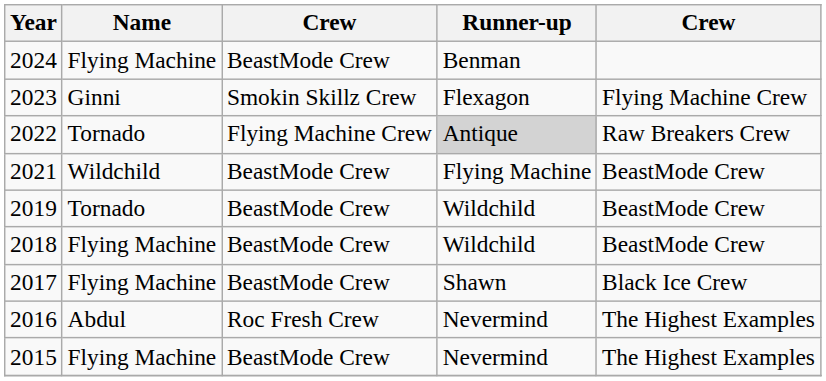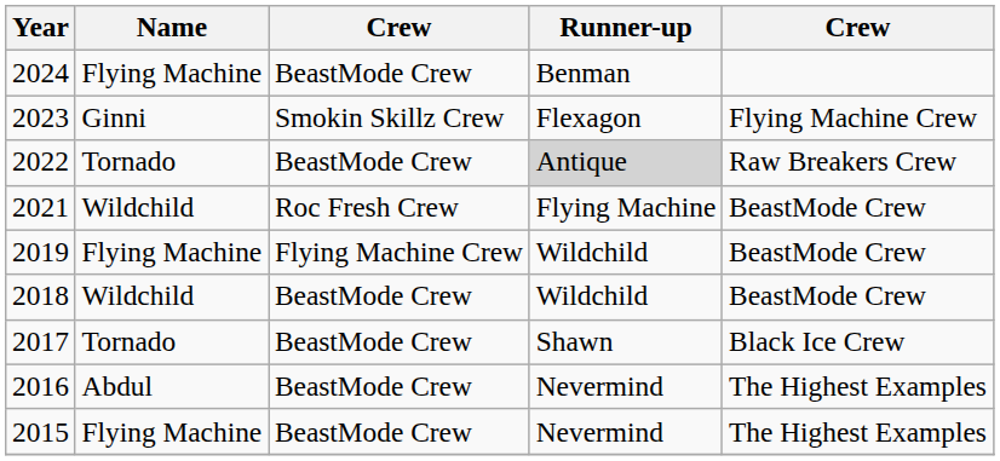 <table class="wikitable">
 <tr>
 <th>Year</th>
 <th>Name</th>
 <th>Crew</th>
 <th>Runner-up</th>
 <th>Crew</th>
 </tr>
 <tr>
 <td>2024</td>
 <td>Flying Machine</td>
 <td>BeastMode Crew</td>
 <td>Benman</td>
 <td></td>
 </tr>
 <tr>
 <td>2023</td>
 <td>Ginni</td>
 <td>Smokin Skillz Crew</td>
 <td>Flexagon</td>
 <td>Flying Machine Crew</td>
 </tr>
 <tr>
 <td>2022</td>
 <td>Tornado</td>
-<td>Flying Machine Crew</td>
+<td>BeastMode Crew</td>
 <td style="background: lightgrey;">Antique</td>
 <td>Raw Breakers Crew</td>
 </tr>
 <tr>
 <td>2021</td>
 <td>Wildchild</td>
-<td>BeastMode Crew</td>
+<td>Roc Fresh Crew</td>
 <td>Flying Machine</td>
 <td>BeastMode Crew</td>
 </tr>
 <tr>
 <td>2019</td>
-<td>Tornado</td>
-<td>BeastMode Crew</td>
+<td>Flying Machine</td>
+<td>Flying Machine Crew</td>
 <td>Wildchild</td>
 <td>BeastMode Crew</td>
 </tr>
 <tr>
 <td>2018</td>
-<td>Flying Machine</td>
+<td>Wildchild</td>
 <td>BeastMode Crew</td>
 <td>Wildchild</td>
 <td>BeastMode Crew</td>
 </tr>
 <tr>
 <td>2017</td>
-<td>Flying Machine</td>
+<td>Tornado</td>
 <td>BeastMode Crew</td>
 <td>Shawn</td>
 <td>Black Ice Crew</td>
 </tr>
 <tr>
 <td>2016</td>
 <td>Abdul</td>
-<td>Roc Fresh Crew</td>
+<td>BeastMode Crew</td>
 <td>Nevermind</td>
 <td>The Highest Examples</td>
 </tr>
 <tr>
 <td>2015</td>
 <td>Flying Machine</td>
 <td>BeastMode Crew</td>
 <td>Nevermind</td>
 <td>The Highest Examples</td>
 </tr>
 <tr>
 </tr>
 </table>
